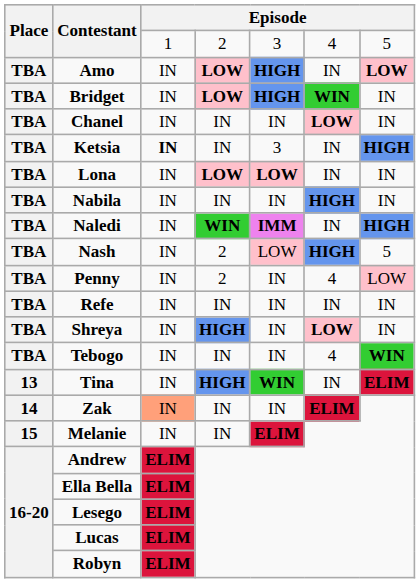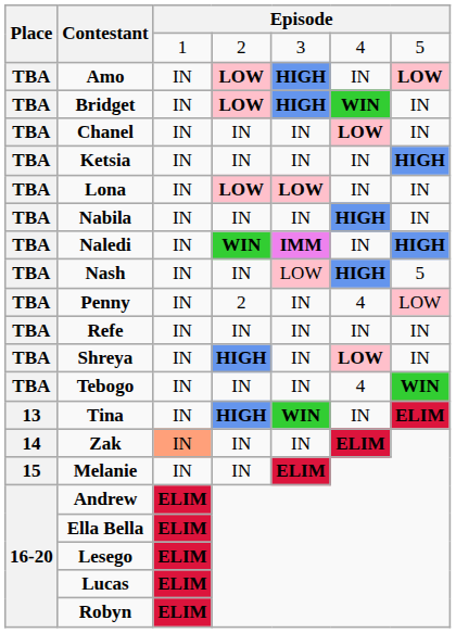 <table class="wikitable" style="text-align: center; font-size: 8pt">
 <tr>
 <th rowspan="2">Place</th>
 <th rowspan="2">Contestant</th>
 <th colspan="15">Episode</th>
 </tr>
 <tr>
 <td>1</td>
 <td>2</td>
 <td>3</td>
 <td>4</td>
 <td>5</td>
 </tr>
 <tr>
 <th>TBA</th>
 <td><strong>Amo</strong></td>
 <td>IN</td>
 <td bgcolor="pink"><strong>LOW</strong></td>
 <td bgcolor="cornflowerblue"><strong>HIGH</strong></td>
 <td>IN</td>
 <td bgcolor="pink"><strong>LOW</strong></td>
 </tr>
 <tr>
 <th>TBA</th>
 <td><strong>Bridget</strong></td>
 <td>IN</td>
 <td bgcolor="pink"><strong>LOW</strong></td>
 <td bgcolor="cornflowerblue"><strong>HIGH</strong></td>
 <td bgcolor="limegreen"><strong>WIN</strong></td>
 <td>IN</td>
 </tr>
 <tr>
 <th>TBA</th>
 <td><strong>Chanel</strong></td>
 <td>IN</td>
 <td>IN</td>
 <td>IN</td>
 <td bgcolor="pink"><strong>LOW</strong></td>
 <td>IN</td>
 </tr>
 <tr>
 <th>TBA</th>
 <td><strong>Ketsia</strong></td>
-<td><strong>IN</strong></td>
 <td>IN</td>
-<td>3</td>
+<td>IN</td>
+<td>IN</td>
 <td>IN</td>
 <td bgcolor="cornflowerblue"><strong> HIGH</strong></td>
 </tr>
 <tr>
 <th>TBA</th>
 <td><strong>Lona</strong></td>
 <td>IN</td>
 <td bgcolor="pink"><strong>LOW</strong></td>
 <td bgcolor="pink"><strong>LOW</strong></td>
 <td>IN</td>
 <td>IN</td>
 </tr>
 <tr>
 <th>TBA</th>
 <td><strong>Nabila</strong></td>
 <td>IN</td>
 <td>IN</td>
 <td>IN</td>
 <td bgcolor="cornflowerblue"><strong> HIGH</strong></td>
 <td>IN</td>
 </tr>
 <tr>
 <th>TBA</th>
 <td><strong>Naledi</strong></td>
 <td>IN</td>
 <td bgcolor="limegreen"><strong>WIN</strong></td>
 <td bgcolor="violet"><strong>IMM</strong></td>
 <td>IN</td>
 <td bgcolor="cornflowerblue"><strong> HIGH</strong></td>
 </tr>
 <tr>
 <th>TBA</th>
 <td><strong>Nash</strong></td>
 <td>IN</td>
-<td>2</td>
+<td>IN</td>
 <td bgcolor="pink">LOW</td>
 <td bgcolor="cornflowerblue"><strong> HIGH</strong></td>
 <td>5</td>
 </tr>
 <tr>
 <th>TBA</th>
 <td><strong>Penny</strong></td>
 <td>IN</td>
 <td>2</td>
 <td>IN</td>
 <td>4</td>
 <td bgcolor="pink">LOW</td>
 </tr>
 <tr>
 <th>TBA</th>
 <td><strong>Refe</strong></td>
 <td>IN</td>
 <td>IN</td>
 <td>IN</td>
 <td>IN</td>
 <td>IN</td>
 </tr>
 <tr>
 <th>TBA</th>
 <td><strong>Shreya</strong></td>
 <td>IN</td>
 <td bgcolor="cornflowerblue"><strong> HIGH</strong></td>
 <td>IN</td>
 <td bgcolor="pink"><strong>LOW</strong></td>
 <td>IN</td>
 </tr>
 <tr>
 <th>TBA</th>
 <td><strong>Tebogo</strong></td>
 <td>IN</td>
 <td>IN</td>
 <td>IN</td>
 <td>4</td>
 <td bgcolor="limegreen"><strong>WIN</strong></td>
 </tr>
 <tr>
 <th>13</th>
 <td><strong>Tina</strong></td>
 <td>IN</td>
 <td bgcolor="cornflowerblue"><strong> HIGH</strong></td>
 <td bgcolor="limegreen"><strong>WIN</strong></td>
 <td>IN</td>
 <td bgcolor="crimson"><strong>ELIM</strong></td>
 </tr>
 <tr>
 <th>14</th>
 <td><strong>Zak</strong></td>
 <td style="background: lightsalmon;">IN</td>
 <td>IN</td>
 <td>IN</td>
 <td bgcolor="crimson"><strong>ELIM</strong></td>
 </tr>
 <tr>
 <th>15</th>
 <td><strong>Melanie</strong></td>
 <td>IN</td>
 <td>IN</td>
 <td bgcolor="crimson"><strong>ELIM</strong></td>
 </tr>
 <tr>
 <th rowspan="5">16-20</th>
 <td><strong>Andrew</strong></td>
 <td bgcolor="crimson"><strong>ELIM</strong></td>
 </tr>
 <tr>
 <td><strong>Ella Bella</strong></td>
 <td bgcolor="crimson"><strong>ELIM</strong></td>
 </tr>
 <tr>
 <td><strong>Lesego</strong></td>
 <td bgcolor="crimson"><strong>ELIM</strong></td>
 </tr>
 <tr>
 <td><strong>Lucas</strong></td>
 <td bgcolor="crimson"><strong>ELIM</strong></td>
 </tr>
 <tr>
 <td><strong>Robyn</strong></td>
 <td bgcolor="crimson"><strong>ELIM</strong></td>
 </tr>
 </table>
